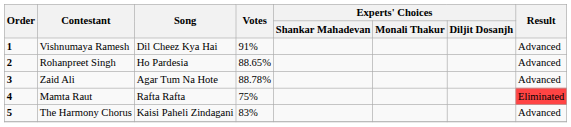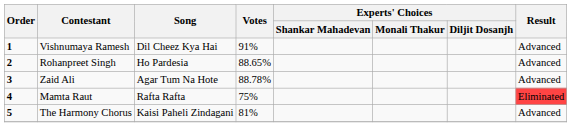 <table class="wikitable sortable mw-collapsible">
 <tr>
 <th rowspan="2">Order</th>
 <th rowspan="2">Contestant</th>
 <th rowspan="2">Song</th>
 <th rowspan="2">Votes</th>
 <th colspan="3">Experts' Choices</th>
 <th rowspan="2">Result</th>
 </tr>
 <tr>
 <th>Shankar Mahadevan</th>
 <th>Monali Thakur</th>
 <th>Diljit Dosanjh</th>
 </tr>
 <tr>
 <td><strong>1</strong></td>
 <td>Vishnumaya Ramesh</td>
 <td>Dil Cheez Kya Hai</td>
 <td>91%</td>
 <td></td>
 <td></td>
 <td></td>
 <td>Advanced</td>
 </tr>
 <tr>
 <td><strong>2</strong></td>
 <td>Rohanpreet Singh</td>
 <td>Ho Pardesia</td>
 <td>88.65%</td>
 <td></td>
 <td></td>
 <td></td>
 <td>Advanced</td>
 </tr>
 <tr>
 <td><strong>3</strong></td>
 <td>Zaid Ali</td>
 <td>Agar Tum Na Hote</td>
 <td>88.78%</td>
 <td></td>
 <td></td>
 <td></td>
 <td>Advanced</td>
 </tr>
 <tr>
 <td><strong>4</strong></td>
 <td>Mamta Raut</td>
 <td>Rafta Rafta</td>
 <td>75%</td>
 <td></td>
 <td></td>
 <td></td>
 <td bgcolor="#ff4444">Eliminated</td>
 </tr>
 <tr>
 <td><strong>5</strong></td>
 <td>The Harmony Chorus</td>
 <td>Kaisi Paheli Zindagani</td>
-<td>83%</td>
+<td>81%</td>
 <td></td>
 <td></td>
 <td></td>
 <td>Advanced</td>
 </tr>
 <tr>
 </tr>
 </table>
